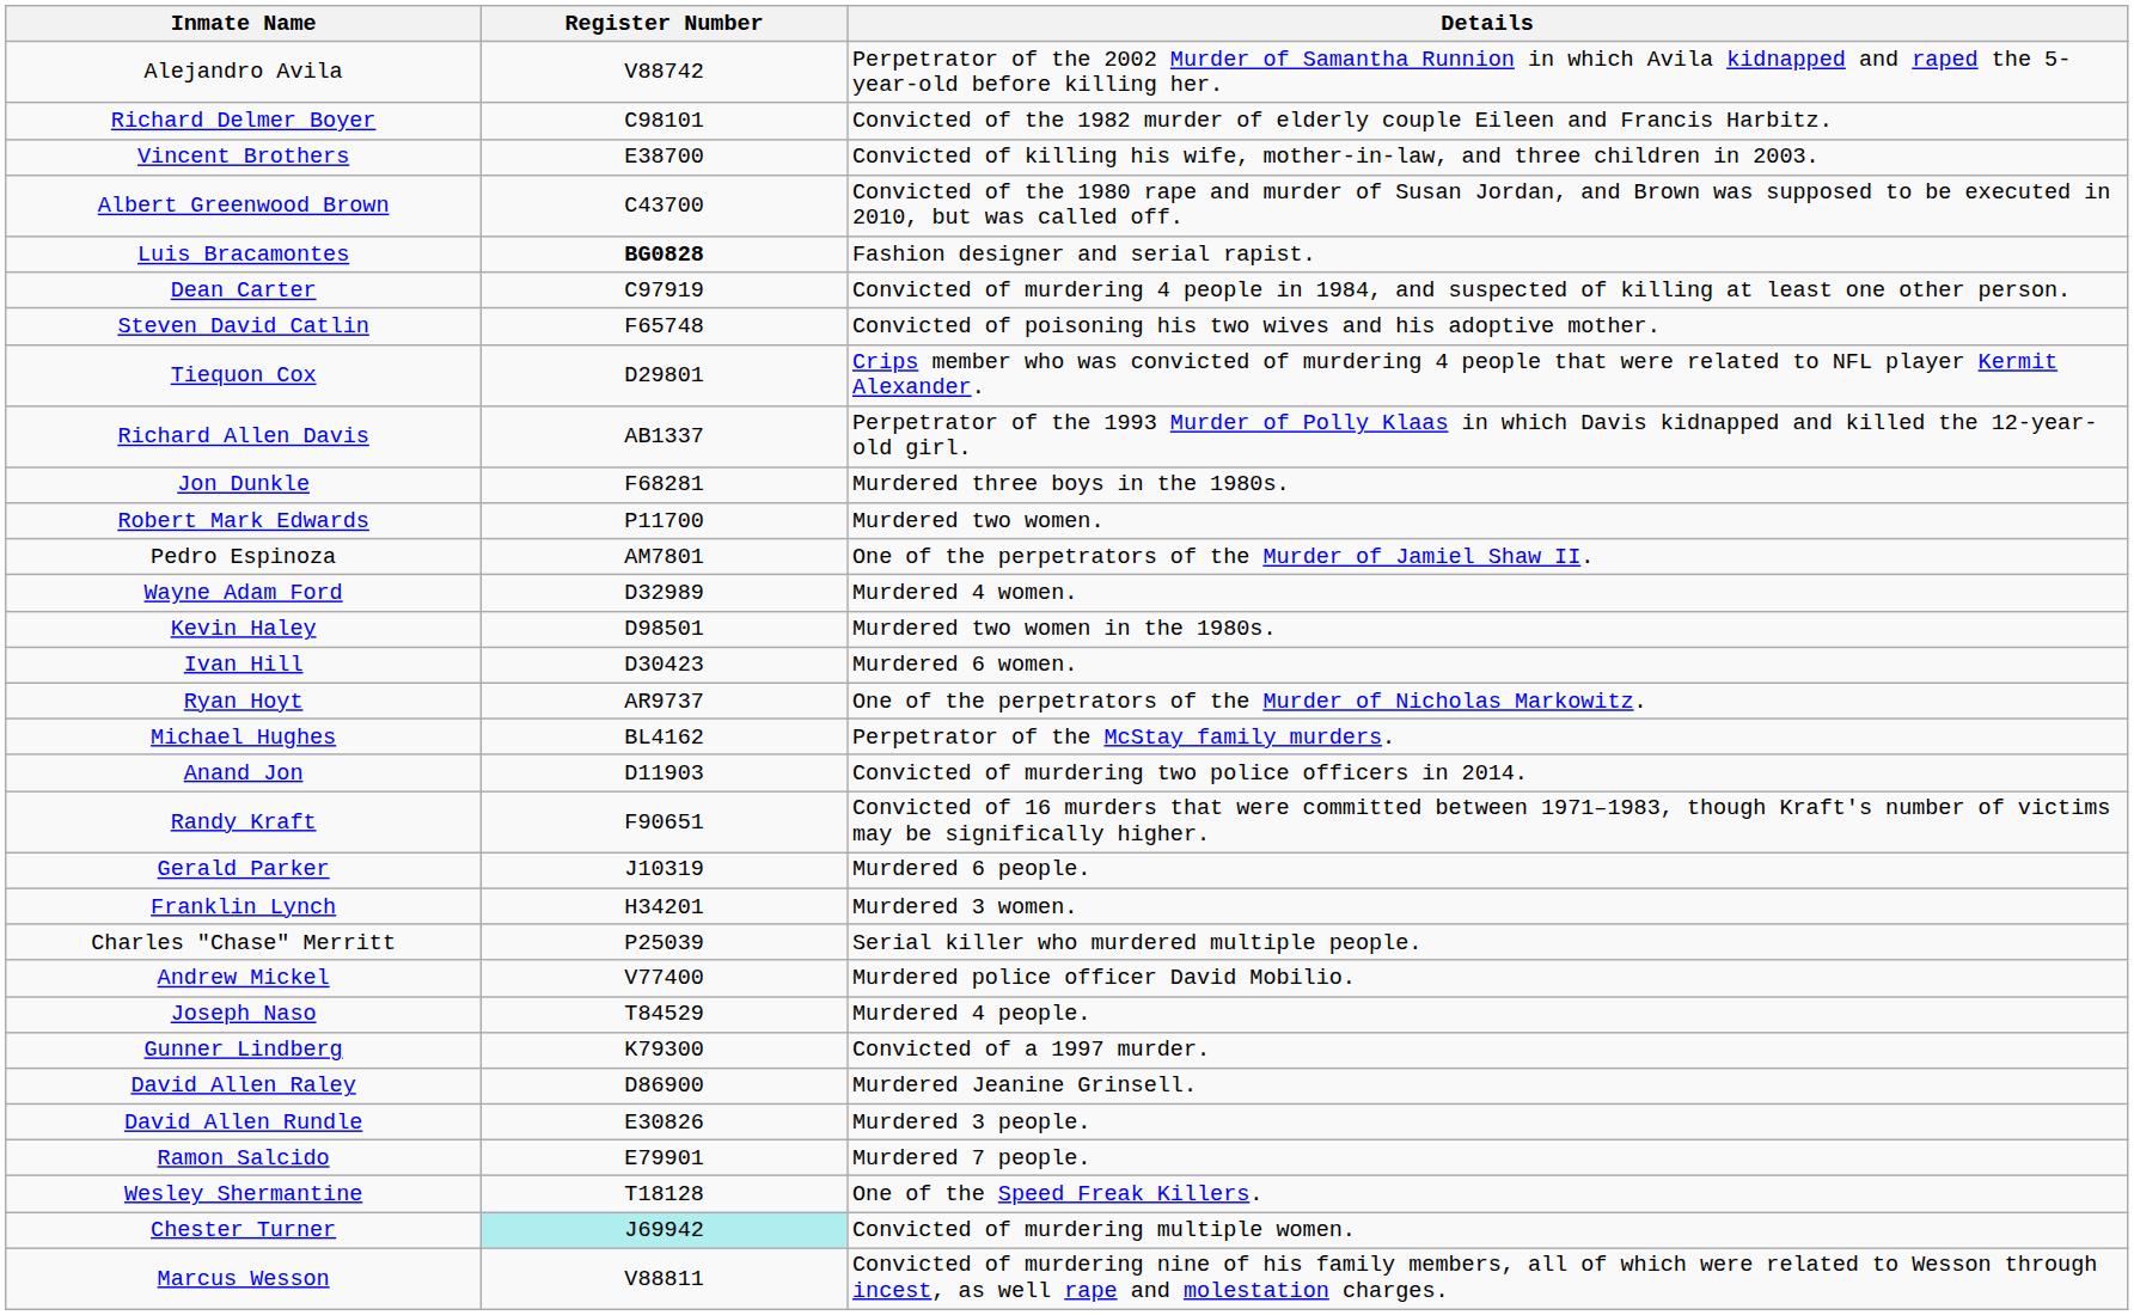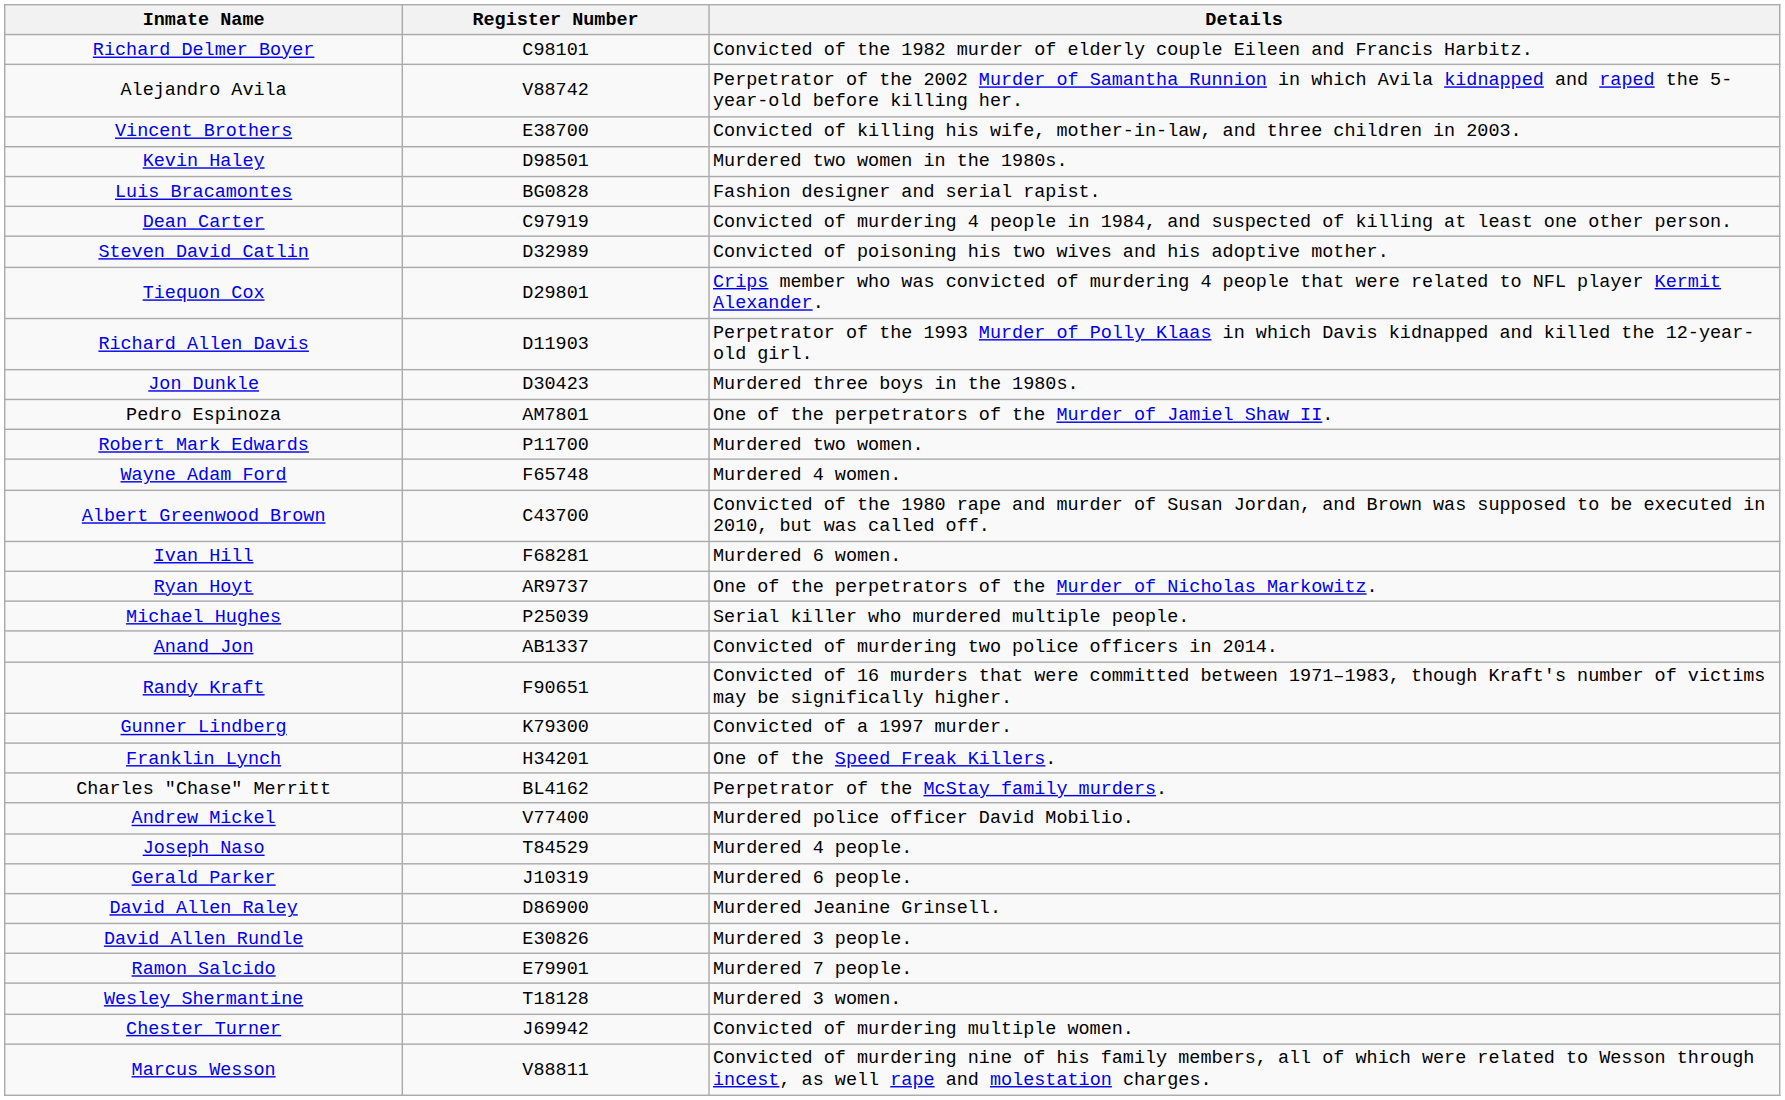 <table class="wikitable sortable">
 <tr>
 <th width=13%>Inmate Name</th>
 <th width=10%>Register Number</th>
 <th width=35%>Details</th>
 </tr>
 <tr>
+<td style="text-align:center;"><a href='#'>Richard Delmer Boyer</a></td>
+<td style="text-align:center;">C98101</td>
+<td>Convicted of the 1982 murder of elderly couple Eileen and Francis Harbitz.</td>
+</tr>
+<tr>
 <td style="text-align:center;">Alejandro Avila</td>
 <td style="text-align:center;">V88742</td>
 <td>Perpetrator of the 2002 <a href='#'>Murder of Samantha Runnion</a> in which Avila <a href='#'>kidnapped</a> and <a href='#'>raped</a> the 5-year-old before killing her.</td>
-</tr>
-<tr>
-<td style="text-align:center;"><a href='#'>Richard Delmer Boyer</a></td>
-<td style="text-align:center;">C98101</td>
-<td>Convicted of the 1982 murder of elderly couple Eileen and Francis Harbitz.</td>
 </tr>
 <tr>
 <td style="text-align:center;"><a href='#'>Vincent Brothers</a></td>
 <td style="text-align:center;">E38700</td>
 <td>Convicted of killing his wife, mother-in-law, and three children in 2003.</td>
 </tr>
 <tr>
-<td style="text-align:center;"><a href='#'>Albert Greenwood Brown</a></td>
-<td style="text-align:center;">C43700</td>
-<td>Convicted of the 1980 rape and murder of Susan Jordan, and Brown was supposed to be executed in 2010, but was called off.</td>
+<td style="text-align:center;"><a href='#'>Kevin Haley</a></td>
+<td style="text-align:center;">D98501</td>
+<td>Murdered two women in the 1980s.</td>
 </tr>
 <tr>
 <td style="text-align:center;"><a href='#'>Luis Bracamontes</a></td>
-<td style="text-align:center;"><strong>BG0828</strong></td>
+<td style="text-align:center;">BG0828</td>
 <td>Fashion designer and serial rapist.</td>
 </tr>
 <tr>
 <td style="text-align:center;"><a href='#'>Dean Carter</a></td>
 <td style="text-align:center;">C97919</td>
 <td>Convicted of murdering 4 people in 1984, and suspected of killing at least one other person.</td>
 </tr>
 <tr>
 <td style="text-align:center;"><a href='#'>Steven David Catlin</a></td>
-<td style="text-align:center;">F65748</td>
+<td style="text-align:center;">D32989</td>
 <td>Convicted of poisoning his two wives and his adoptive mother.</td>
 </tr>
 <tr>
 <td style="text-align:center;"><a href='#'>Tiequon Cox</a></td>
 <td style="text-align:center;">D29801</td>
 <td><a href='#'>Crips</a> member who was convicted of murdering 4 people that were related to NFL player <a href='#'>Kermit Alexander</a>.</td>
 </tr>
 <tr>
 <td style="text-align:center;"><a href='#'>Richard Allen Davis</a></td>
-<td style="text-align:center;">AB1337</td>
+<td style="text-align:center;">D11903</td>
 <td>Perpetrator of the 1993 <a href='#'>Murder of Polly Klaas</a> in which Davis kidnapped and killed the 12-year-old girl.</td>
 </tr>
 <tr>
 <td style="text-align:center;"><a href='#'>Jon Dunkle</a></td>
-<td style="text-align:center;">F68281</td>
+<td style="text-align:center;">D30423</td>
 <td>Murdered three boys in the 1980s.</td>
+</tr>
+<tr>
+<td style="text-align:center;">Pedro Espinoza</td>
+<td style="text-align:center;">AM7801</td>
+<td>One of the perpetrators of the <a href='#'>Murder of Jamiel Shaw II</a>.</td>
 </tr>
 <tr>
 <td style="text-align:center;"><a href='#'>Robert Mark Edwards</a></td>
 <td style="text-align:center;">P11700</td>
 <td>Murdered two women.</td>
 </tr>
 <tr>
-<td style="text-align:center;">Pedro Espinoza</td>
-<td style="text-align:center;">AM7801</td>
-<td>One of the perpetrators of the <a href='#'>Murder of Jamiel Shaw II</a>.</td>
-</tr>
-<tr>
 <td style="text-align:center;"><a href='#'>Wayne Adam Ford</a></td>
-<td style="text-align:center;">D32989</td>
+<td style="text-align:center;">F65748</td>
 <td>Murdered 4 women.</td>
 </tr>
 <tr>
-<td style="text-align:center;"><a href='#'>Kevin Haley</a></td>
-<td style="text-align:center;">D98501</td>
-<td>Murdered two women in the 1980s.</td>
+<td style="text-align:center;"><a href='#'>Albert Greenwood Brown</a></td>
+<td style="text-align:center;">C43700</td>
+<td>Convicted of the 1980 rape and murder of Susan Jordan, and Brown was supposed to be executed in 2010, but was called off.</td>
 </tr>
 <tr>
 <td style="text-align:center;"><a href='#'>Ivan Hill</a></td>
-<td style="text-align:center;">D30423</td>
+<td style="text-align:center;">F68281</td>
 <td>Murdered 6 women.</td>
 </tr>
 <tr>
 <td style="text-align:center;"><a href='#'>Ryan Hoyt</a></td>
 <td style="text-align:center;">AR9737</td>
 <td>One of the perpetrators of the <a href='#'>Murder of Nicholas Markowitz</a>.</td>
 </tr>
 <tr>
 <td style="text-align:center;"><a href='#'>Michael Hughes</a></td>
-<td style="text-align:center;">BL4162</td>
-<td>Perpetrator of the <a href='#'>McStay family murders</a>.</td>
+<td style="text-align:center;">P25039</td>
+<td>Serial killer who murdered multiple people.</td>
 </tr>
 <tr>
 <td style="text-align:center;"><a href='#'>Anand Jon</a></td>
-<td style="text-align:center;">D11903</td>
+<td style="text-align:center;">AB1337</td>
 <td>Convicted of murdering two police officers in 2014.</td>
 </tr>
 <tr>
 <td style="text-align:center;"><a href='#'>Randy Kraft</a></td>
 <td style="text-align:center;">F90651</td>
 <td>Convicted of 16 murders that were committed between 1971–1983, though Kraft's number of victims may be significally higher.</td>
 </tr>
 <tr>
-<td style="text-align:center;"><a href='#'>Gerald Parker</a></td>
-<td style="text-align:center;">J10319</td>
-<td>Murdered 6 people.</td>
+<td style="text-align:center;"><a href='#'>Gunner Lindberg</a></td>
+<td style="text-align:center;">K79300</td>
+<td>Convicted of a 1997 murder.</td>
 </tr>
 <tr>
 <td style="text-align:center;"><a href='#'>Franklin Lynch</a></td>
 <td style="text-align:center;">H34201</td>
-<td>Murdered 3 women.</td>
+<td>One of the <a href='#'>Speed Freak Killers</a>.</td>
 </tr>
 <tr>
 <td style="text-align:center;">Charles "Chase" Merritt</td>
-<td style="text-align:center;">P25039</td>
-<td>Serial killer who murdered multiple people.</td>
+<td style="text-align:center;">BL4162</td>
+<td>Perpetrator of the <a href='#'>McStay family murders</a>.</td>
 </tr>
 <tr>
 <td style="text-align:center;"><a href='#'>Andrew Mickel</a></td>
 <td style="text-align:center;">V77400</td>
 <td>Murdered police officer David Mobilio.</td>
 </tr>
 <tr>
 <td style="text-align:center;"><a href='#'>Joseph Naso</a></td>
 <td style="text-align:center;">T84529</td>
 <td>Murdered 4 people.</td>
 </tr>
 <tr>
-<td style="text-align:center;"><a href='#'>Gunner Lindberg</a></td>
-<td style="text-align:center;">K79300</td>
-<td>Convicted of a 1997 murder.</td>
+<td style="text-align:center;"><a href='#'>Gerald Parker</a></td>
+<td style="text-align:center;">J10319</td>
+<td>Murdered 6 people.</td>
 </tr>
 <tr>
 <td style="text-align:center;"><a href='#'>David Allen Raley</a></td>
 <td style="text-align:center;">D86900</td>
 <td>Murdered Jeanine Grinsell.</td>
 </tr>
 <tr>
 <td style="text-align:center;"><a href='#'>David Allen Rundle</a></td>
 <td style="text-align:center;">E30826</td>
 <td>Murdered 3 people.</td>
 </tr>
 <tr>
 <td style="text-align:center;"><a href='#'>Ramon Salcido</a></td>
 <td style="text-align:center;">E79901</td>
 <td>Murdered 7 people.</td>
 </tr>
 <tr>
 <td style="text-align:center;"><a href='#'>Wesley Shermantine</a></td>
 <td style="text-align:center;">T18128</td>
-<td>One of the <a href='#'>Speed Freak Killers</a>.</td>
+<td>Murdered 3 women.</td>
 </tr>
 <tr>
 <td style="text-align:center;"><a href='#'>Chester Turner</a></td>
-<td style="background: paleturquoise; text-align:center;">J69942</td>
+<td style="text-align:center;">J69942</td>
 <td>Convicted of murdering multiple women.</td>
 </tr>
 <tr>
 <td style="text-align:center;"><a href='#'>Marcus Wesson</a></td>
 <td style="text-align:center;">V88811</td>
 <td>Convicted of murdering nine of his family members, all of which were related to Wesson through <a href='#'>incest</a>, as well  <a href='#'>rape</a> and <a href='#'>molestation</a> charges.</td>
 </tr>
 </table>
